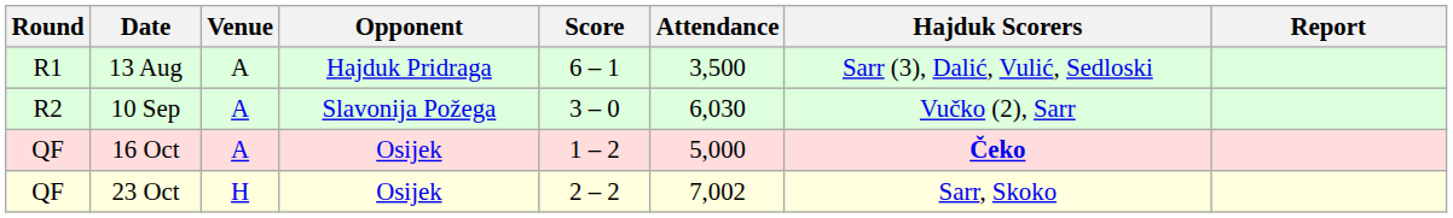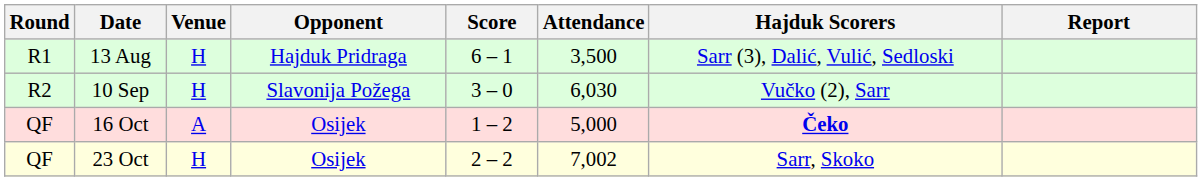 <table class="wikitable sortable" style="text-align: center; font-size:95%;">
 <tr>
 <th width="30">Round</th>
 <th width="60">Date</th>
 <th width="20">Venue</th>
 <th width="150">Opponent</th>
 <th width="60">Score</th>
 <th width="40">Attendance</th>
 <th width="250">Hajduk Scorers</th>
 <th width="135" class="unsortable">Report</th>
 </tr>
 <tr bgcolor="#ddffdd">
 <td>R1</td>
 <td>13 Aug</td>
-<td>A</td>
+<td><a href='#'>H</a></td>
 <td><a href='#'>Hajduk Pridraga</a></td>
 <td>6 – 1</td>
 <td>3,500</td>
 <td><a href='#'>Sarr</a> (3), <a href='#'>Dalić</a>, <a href='#'>Vulić</a>, <a href='#'>Sedloski</a></td>
 <td></td>
 </tr>
 <tr bgcolor="#ddffdd">
 <td>R2</td>
 <td>10 Sep</td>
-<td><a href='#'>A</a></td>
+<td><a href='#'>H</a></td>
 <td><a href='#'>Slavonija Požega</a></td>
 <td>3 – 0</td>
 <td>6,030</td>
 <td><a href='#'>Vučko</a> (2), <a href='#'>Sarr</a></td>
 <td></td>
 </tr>
 <tr bgcolor="#ffdddd">
 <td>QF</td>
 <td>16 Oct</td>
 <td><a href='#'>A</a></td>
 <td><a href='#'>Osijek</a></td>
 <td>1 – 2</td>
 <td>5,000</td>
 <td><strong><a href='#'>Čeko</a></strong></td>
 <td></td>
 </tr>
 <tr bgcolor="#ffffdd">
 <td>QF</td>
 <td>23 Oct</td>
 <td><a href='#'>H</a></td>
 <td><a href='#'>Osijek</a></td>
 <td>2 – 2</td>
 <td>7,002</td>
 <td><a href='#'>Sarr</a>, <a href='#'>Skoko</a></td>
 <td></td>
 </tr>
 </table>
